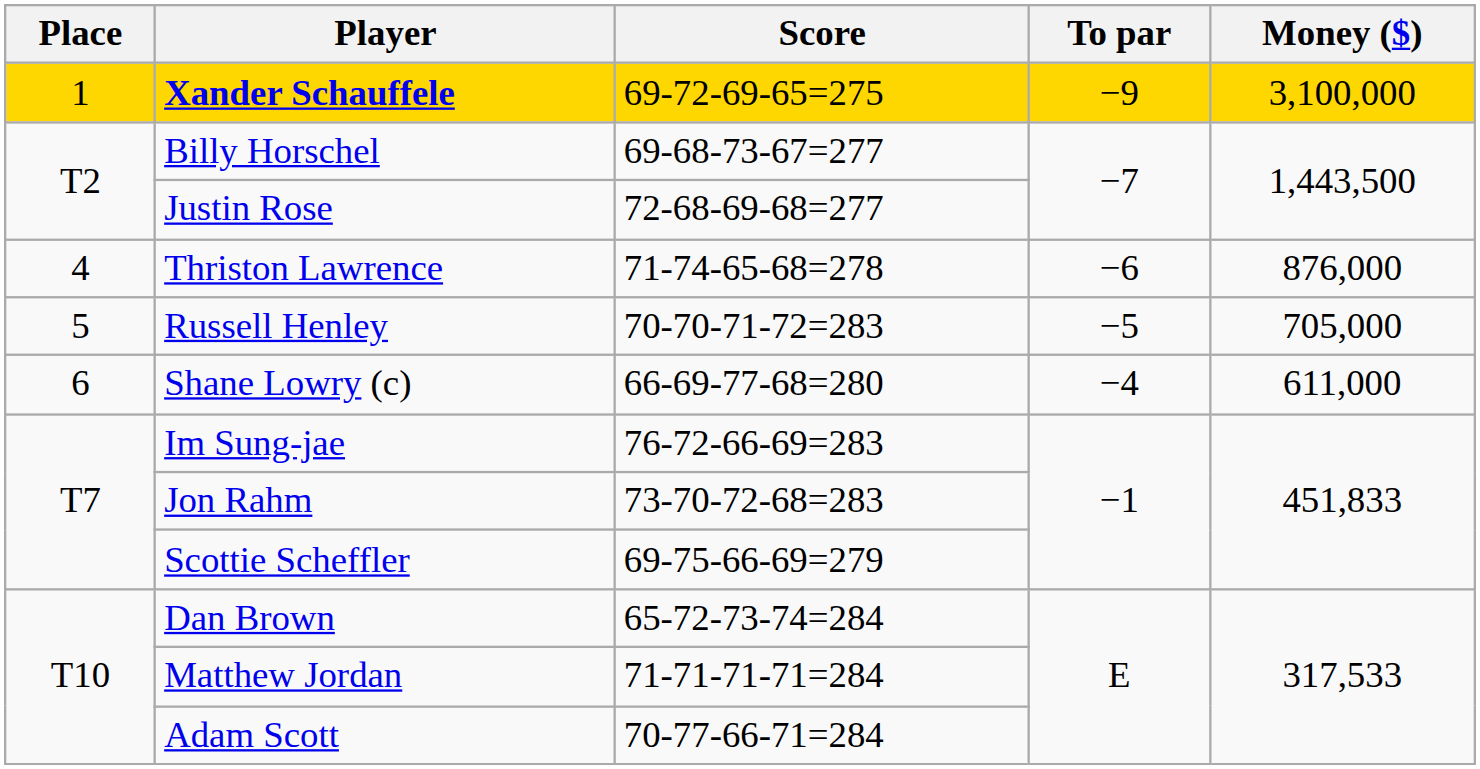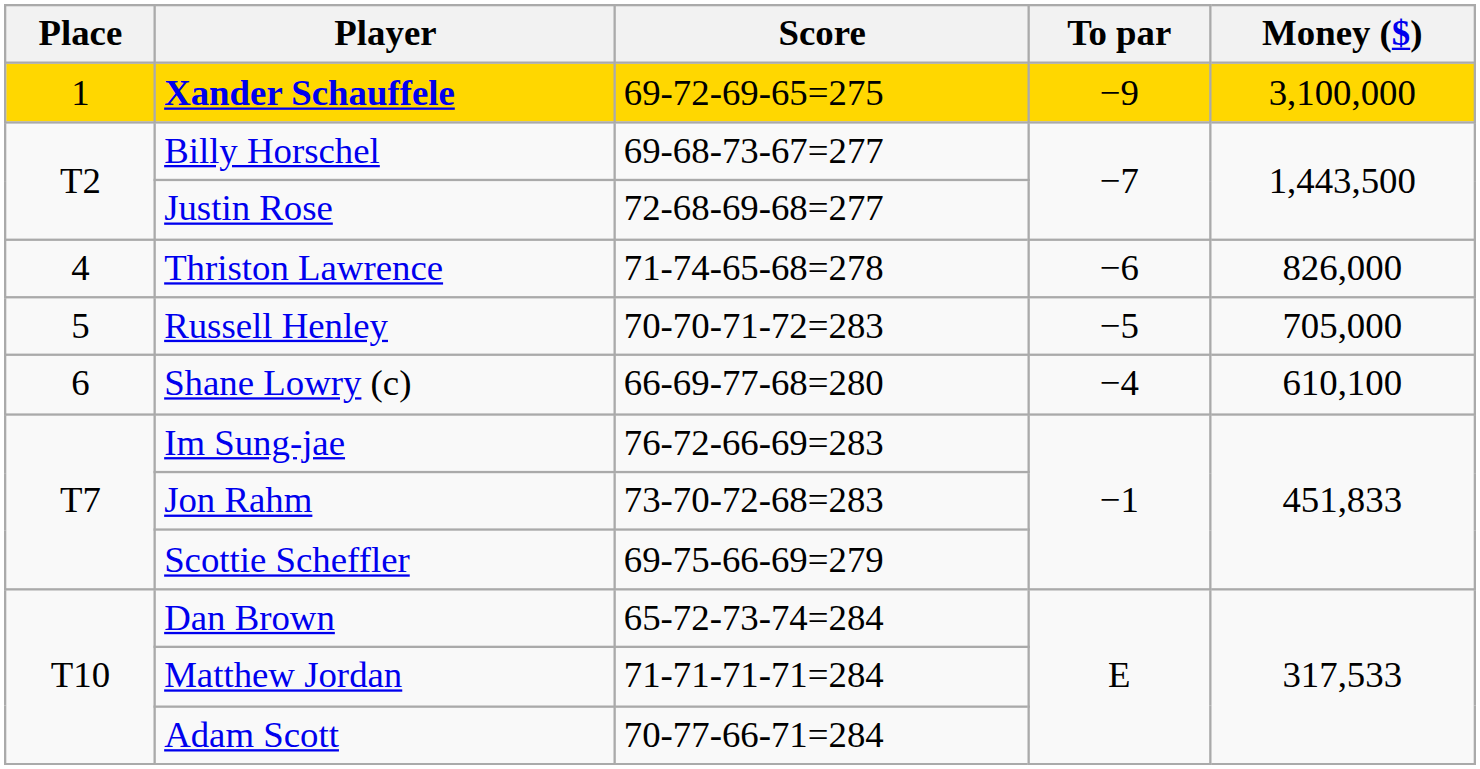 <table class="wikitable" style="width:40em;margin-bottom:0;">
 <tr>
 <th>Place</th>
 <th>Player</th>
 <th>Score</th>
 <th>To par</th>
 <th>Money (<a href='#'>$</a>)</th>
 </tr>
 <tr style="background:gold">
 <td align=center>1</td>
 <td> <strong><a href='#'>Xander Schauffele</a></strong></td>
 <td>69-72-69-65=275</td>
 <td align=center>−9</td>
 <td align=center>3,100,000</td>
 </tr>
 <tr>
 <td rowspan=2 align=center>T2</td>
 <td> <a href='#'>Billy Horschel</a></td>
 <td>69-68-73-67=277</td>
 <td rowspan=2 align=center>−7</td>
 <td rowspan=2 align=center>1,443,500</td>
 </tr>
 <tr>
 <td> <a href='#'>Justin Rose</a></td>
 <td>72-68-69-68=277</td>
 </tr>
 <tr>
 <td align=center>4</td>
 <td> <a href='#'>Thriston Lawrence</a></td>
 <td>71-74-65-68=278</td>
 <td align=center>−6</td>
-<td align=center>876,000</td>
+<td align=center>826,000</td>
 </tr>
 <tr>
 <td align=center>5</td>
 <td> <a href='#'>Russell Henley</a></td>
 <td>70-70-71-72=283</td>
 <td align=center>−5</td>
 <td align=center>705,000</td>
 </tr>
 <tr>
 <td align=center>6</td>
 <td> <a href='#'>Shane Lowry</a> (c)</td>
 <td>66-69-77-68=280</td>
 <td align=center>−4</td>
-<td align=center>611,000</td>
+<td align=center>610,100</td>
 </tr>
 <tr>
 <td rowspan=3 align=center>T7</td>
 <td> <a href='#'>Im Sung-jae</a></td>
 <td>76-72-66-69=283</td>
 <td rowspan=3 align=center>−1</td>
 <td rowspan=3 align=center>451,833</td>
 </tr>
 <tr>
 <td> <a href='#'>Jon Rahm</a></td>
 <td>73-70-72-68=283</td>
 </tr>
 <tr>
 <td> <a href='#'>Scottie Scheffler</a></td>
 <td>69-75-66-69=279</td>
 </tr>
 <tr>
 <td rowspan=3 align=center>T10</td>
 <td> <a href='#'>Dan Brown</a></td>
 <td>65-72-73-74=284</td>
 <td rowspan=3 align=center>E</td>
 <td rowspan=3 align=center>317,533</td>
 </tr>
 <tr>
 <td> <a href='#'>Matthew Jordan</a></td>
 <td>71-71-71-71=284</td>
 </tr>
 <tr>
 <td> <a href='#'>Adam Scott</a></td>
 <td>70-77-66-71=284</td>
 </tr>
 </table>
